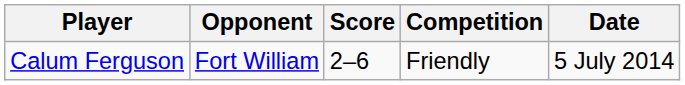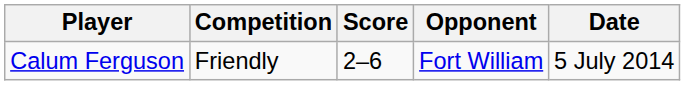 <table class="wikitable">
 <tr>
 <th>Player</th>
+<th>Competition</th>
+<th>Score</th>
 <th>Opponent</th>
-<th>Score</th>
-<th>Competition</th>
 <th>Date</th>
 </tr>
 <tr>
 <td> <a href='#'>Calum Ferguson</a></td>
+<td>Friendly</td>
+<td>2–6</td>
 <td><a href='#'>Fort William</a></td>
-<td>2–6</td>
-<td>Friendly</td>
 <td>5 July 2014</td>
 </tr>
 </table>
